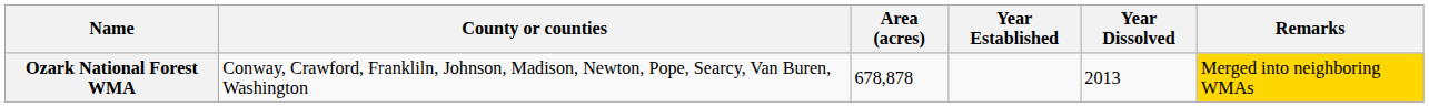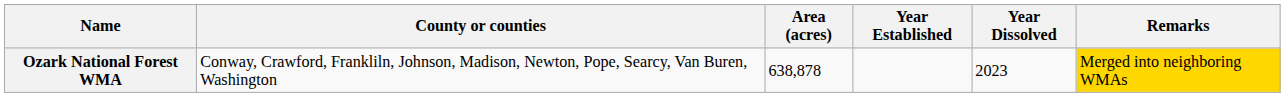 <table class="wikitable sortable" style="width:100%">
 <tr>
 <th style="width:*;" scope="col">Name</th>
 <th style="width:*;" scope="col">County or counties</th>
 <th style="width:*;" scope="col">Area (acres)</th>
 <th style="width:*;" scope="col">Year Established</th>
 <th style="width:*;" scope="col">Year Dissolved</th>
 <th style="width:*;" class="unsortable" scope="col">Remarks</th>
 </tr>
 <tr>
 <th scope="row">Ozark National Forest WMA</th>
 <td>Conway, Crawford, Frankliln, Johnson, Madison, Newton, Pope, Searcy, Van Buren, Washington</td>
-<td>678,878</td>
+<td>638,878</td>
 <td></td>
-<td>2013</td>
+<td>2023</td>
 <td style="background: gold;">Merged into neighboring WMAs</td>
 </tr>
 </table>
